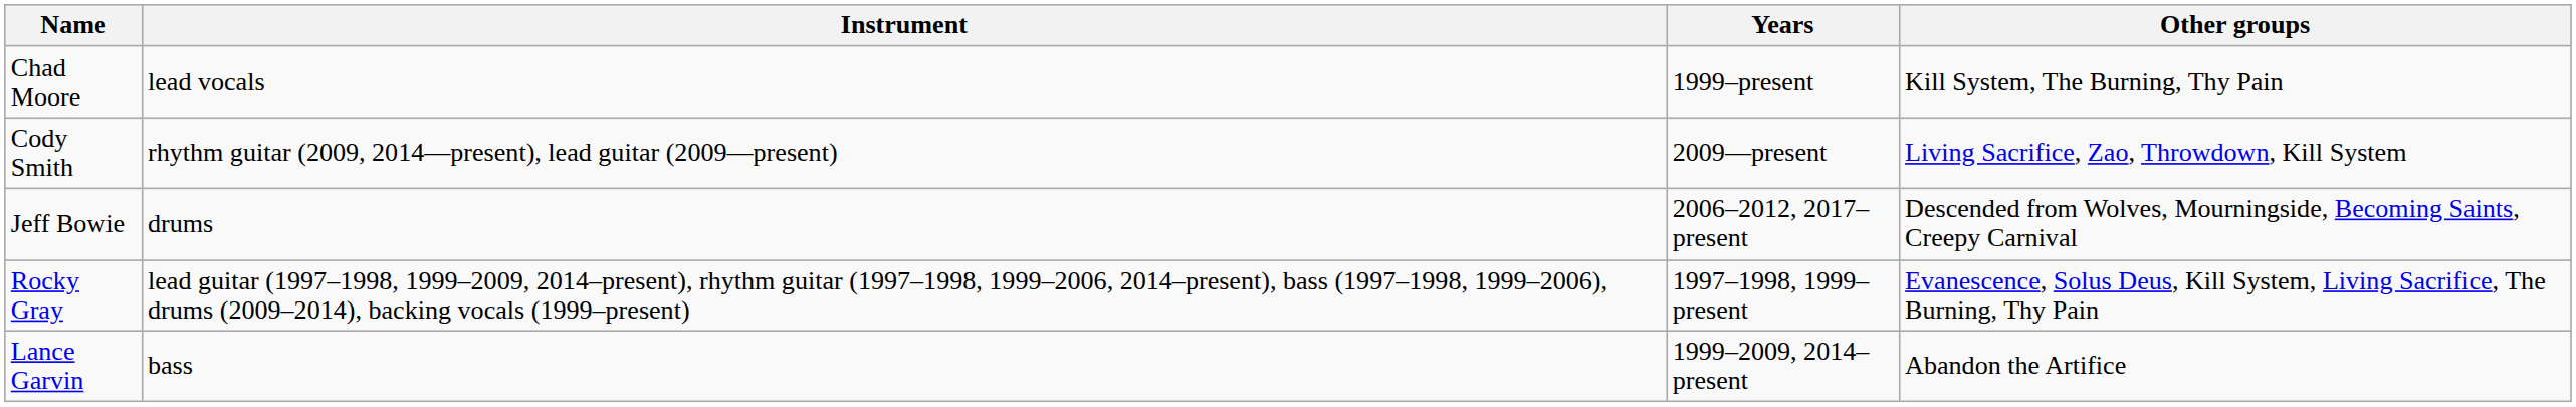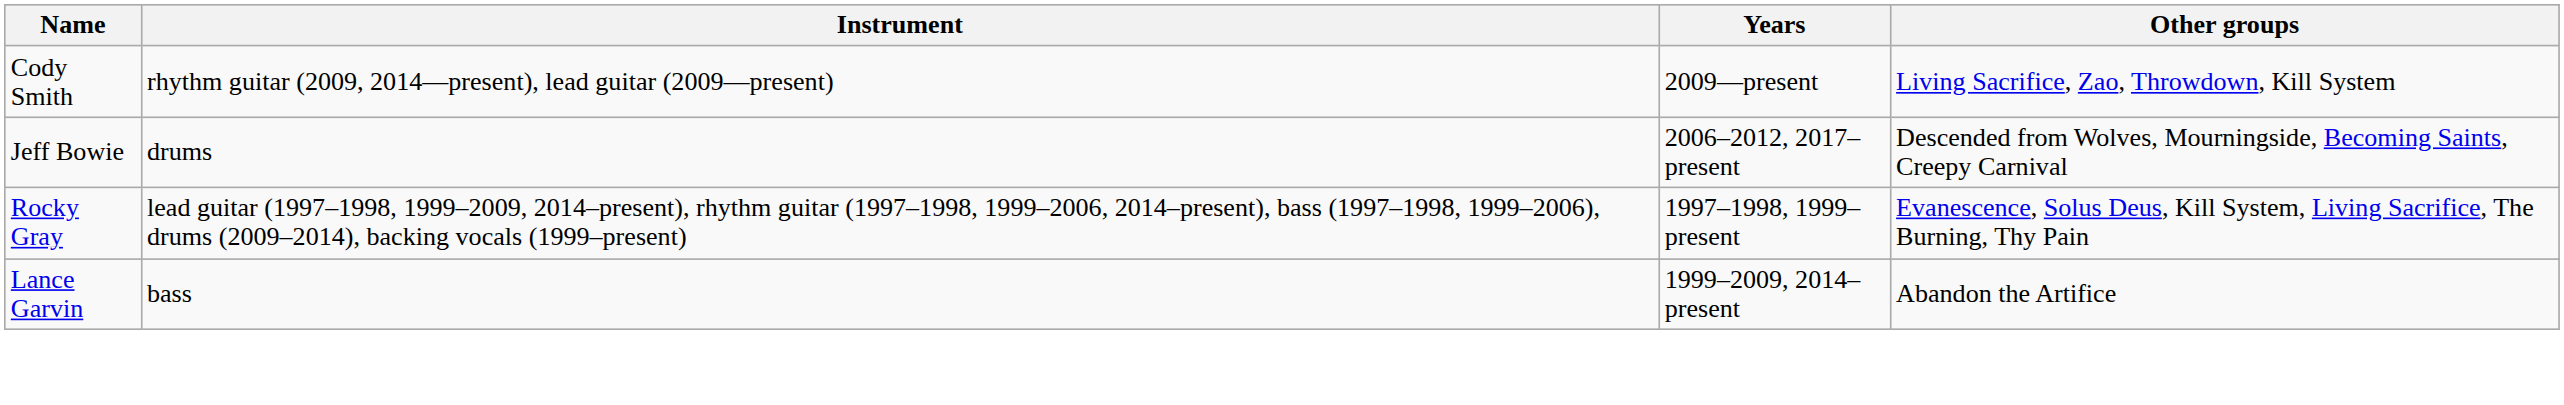 <table class="wikitable">
 <tr>
 <th>Name</th>
 <th>Instrument</th>
 <th>Years</th>
 <th>Other groups</th>
-</tr>
-<tr>
-<td>Chad Moore</td>
-<td>lead vocals</td>
-<td>1999–present</td>
-<td>Kill System, The Burning, Thy Pain</td>
 </tr>
 <tr>
 <td>Cody Smith</td>
 <td>rhythm guitar (2009, 2014—present), lead guitar (2009—present)</td>
 <td>2009—present</td>
 <td><a href='#'>Living Sacrifice</a>, <a href='#'>Zao</a>, <a href='#'>Throwdown</a>, Kill System</td>
 </tr>
 <tr>
 <td>Jeff Bowie</td>
 <td>drums</td>
 <td>2006–2012, 2017–present</td>
 <td>Descended from Wolves, Mourningside, <a href='#'>Becoming Saints</a>, Creepy Carnival</td>
 </tr>
 <tr>
 <td><a href='#'>Rocky Gray</a></td>
 <td>lead guitar (1997–1998, 1999–2009, 2014–present), rhythm guitar (1997–1998, 1999–2006, 2014–present), bass (1997–1998, 1999–2006), drums (2009–2014), backing vocals (1999–present)</td>
 <td>1997–1998, 1999–present</td>
 <td><a href='#'>Evanescence</a>, <a href='#'>Solus Deus</a>, Kill System, <a href='#'>Living Sacrifice</a>, The Burning, Thy Pain</td>
 </tr>
 <tr>
 <td><a href='#'>Lance Garvin</a></td>
 <td>bass</td>
 <td>1999–2009, 2014–present</td>
 <td>Abandon the Artifice</td>
 </tr>
 </table>
